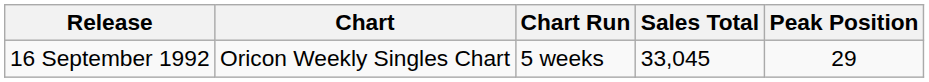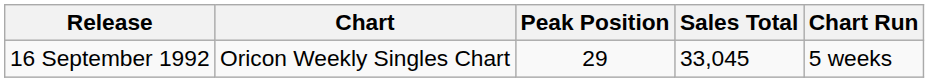 <table class="wikitable">
 <tr>
 <th>Release</th>
 <th>Chart</th>
+<th>Peak Position</th>
+<th>Sales Total</th>
 <th>Chart Run</th>
-<th>Sales Total</th>
-<th>Peak Position</th>
 </tr>
 <tr>
 <td>16 September 1992</td>
 <td>Oricon Weekly Singles Chart</td>
+<td align="center">29</td>
+<td>33,045</td>
 <td>5 weeks</td>
-<td>33,045</td>
-<td align="center">29</td>
 </tr>
 </table>
